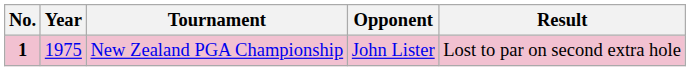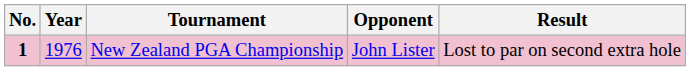 <table class="wikitable" style="font-size:95%;">
 <tr>
 <th>No.</th>
 <th>Year</th>
 <th>Tournament</th>
 <th>Opponent</th>
 <th>Result</th>
 </tr>
 <tr style="background:#F2C1D1;">
 <td align=center><strong>1</strong></td>
-<td><a href='#'>1975</a></td>
+<td><a href='#'>1976</a></td>
 <td><a href='#'>New Zealand PGA Championship</a></td>
 <td> <a href='#'>John Lister</a></td>
 <td>Lost to par on second extra hole</td>
 </tr>
 </table>
